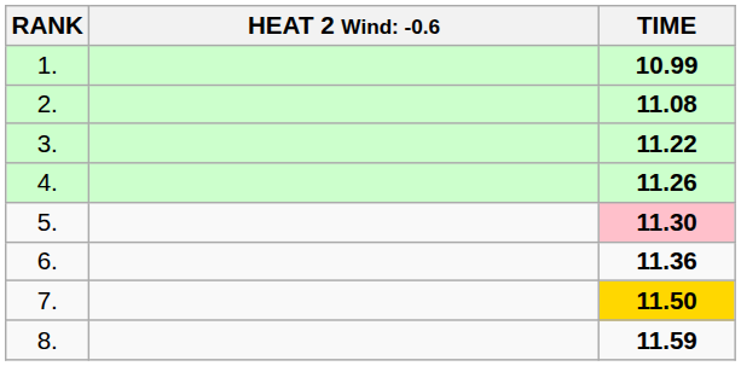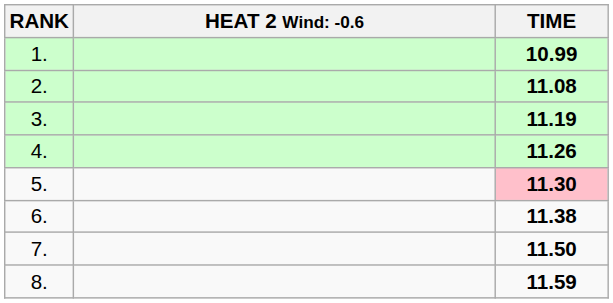 <table class="wikitable" style="border-collapse: collapse; font-size: 90%;">
 <tr>
 <th>RANK</th>
 <th style="width: 20em">HEAT 2 <small>Wind: -0.6</small></th>
 <th style="width: 5em">TIME</th>
 </tr>
 <tr style="background:#ccffcc;">
 <td align="center">1.</td>
 <td></td>
 <td align="center"><strong>10.99</strong></td>
 </tr>
 <tr style="background:#ccffcc;">
 <td align="center">2.</td>
 <td></td>
 <td align="center"><strong>11.08</strong></td>
 </tr>
 <tr style="background:#ccffcc;">
 <td align="center">3.</td>
 <td></td>
-<td align="center"><strong>11.22</strong></td>
+<td align="center"><strong>11.19</strong></td>
 </tr>
 <tr style="background:#ccffcc;">
 <td align="center">4.</td>
 <td></td>
 <td align="center"><strong>11.26</strong></td>
 </tr>
 <tr>
 <td align="center">5.</td>
 <td></td>
 <td align="center" style="background: pink;"><strong>11.30</strong></td>
 </tr>
 <tr>
 <td align="center">6.</td>
 <td></td>
-<td align="center"><strong>11.36</strong></td>
+<td align="center"><strong>11.38</strong></td>
 </tr>
 <tr>
 <td align="center">7.</td>
 <td></td>
-<td align="center" style="background: gold;"><strong>11.50</strong></td>
+<td align="center"><strong>11.50</strong></td>
 </tr>
 <tr>
 <td align="center">8.</td>
 <td></td>
 <td align="center"><strong>11.59</strong></td>
 </tr>
 </table>
